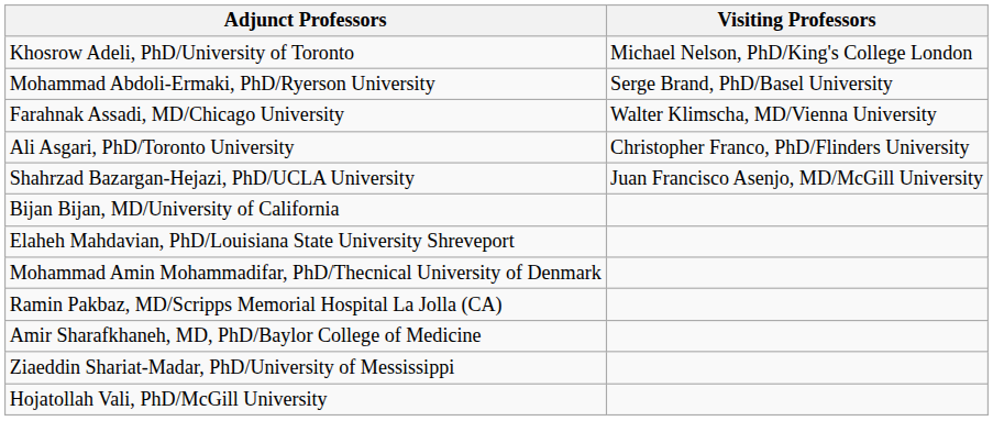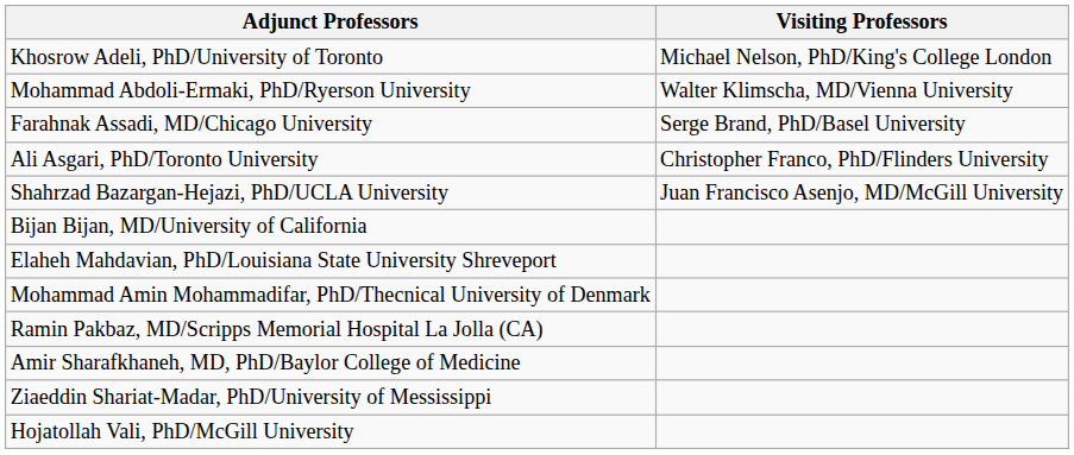 <table class="wikitable">
 <tr>
 <th>Adjunct Professors</th>
 <th>Visiting Professors</th>
 </tr>
 <tr>
 <td>Khosrow Adeli, PhD/University of Toronto</td>
 <td>Michael Nelson, PhD/King's College London</td>
 </tr>
 <tr>
 <td>Mohammad Abdoli-Ermaki, PhD/Ryerson University</td>
-<td>Serge Brand, PhD/Basel University</td>
+<td>Walter Klimscha, MD/Vienna University</td>
 </tr>
 <tr>
 <td>Farahnak Assadi, MD/Chicago University</td>
-<td>Walter Klimscha, MD/Vienna University</td>
+<td>Serge Brand, PhD/Basel University</td>
 </tr>
 <tr>
 <td>Ali Asgari, PhD/Toronto University</td>
 <td>Christopher Franco, PhD/Flinders University</td>
 </tr>
 <tr>
 <td>Shahrzad Bazargan-Hejazi, PhD/UCLA University</td>
 <td>Juan Francisco Asenjo, MD/McGill University</td>
 </tr>
 <tr>
 <td>Bijan Bijan, MD/University of California</td>
 <td></td>
 </tr>
 <tr>
 <td>Elaheh Mahdavian, PhD/Louisiana State University Shreveport</td>
 <td></td>
 </tr>
 <tr>
 <td>Mohammad Amin Mohammadifar, PhD/Thecnical University of Denmark</td>
 <td></td>
 </tr>
 <tr>
 <td>Ramin Pakbaz, MD/Scripps Memorial Hospital La Jolla (CA)</td>
 <td></td>
 </tr>
 <tr>
 <td>Amir Sharafkhaneh, MD, PhD/Baylor College of Medicine</td>
 <td></td>
 </tr>
 <tr>
 <td>Ziaeddin Shariat-Madar, PhD/University of Messissippi</td>
 <td></td>
 </tr>
 <tr>
 <td>Hojatollah Vali, PhD/McGill University</td>
 <td></td>
 </tr>
 </table>
